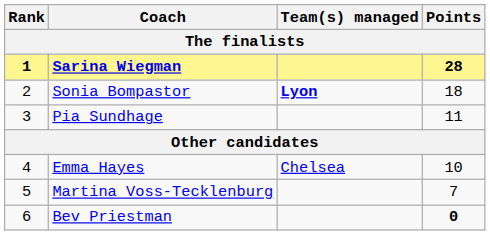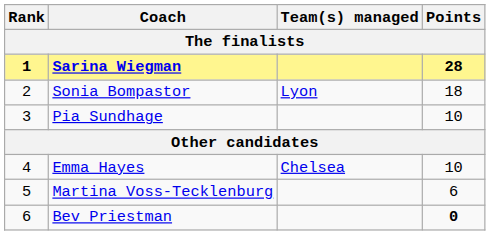 <table class="wikitable">
 <tr>
 <th>Rank</th>
 <th>Coach</th>
 <th>Team(s) managed</th>
 <th>Points</th>
 </tr>
 <tr>
 <th colspan="5">The finalists</th>
 </tr>
 <tr style="background-color: #FFF68F; font-weight: bold;">
 <td align="center">1</td>
 <td> <a href='#'>Sarina Wiegman</a></td>
 <td></td>
 <td align="center">28</td>
 </tr>
 <tr>
 <td align="center">2</td>
 <td> <a href='#'>Sonia Bompastor</a></td>
-<td><strong> <a href='#'>Lyon</a></strong></td>
+<td> <a href='#'>Lyon</a></td>
 <td align="center">18</td>
 </tr>
 <tr>
 <td align="center">3</td>
 <td> <a href='#'>Pia Sundhage</a></td>
 <td></td>
-<td align="center">11</td>
+<td align="center">10</td>
 </tr>
 <tr>
 <th colspan="5">Other candidates</th>
 </tr>
 <tr>
 <td align="center">4</td>
 <td> <a href='#'>Emma Hayes</a></td>
 <td> <a href='#'>Chelsea</a></td>
 <td align="center">10</td>
 </tr>
 <tr>
 <td align="center">5</td>
 <td> <a href='#'>Martina Voss-Tecklenburg</a></td>
 <td></td>
-<td align="center">7</td>
+<td align="center">6</td>
 </tr>
 <tr>
 <td align="center">6</td>
 <td> <a href='#'>Bev Priestman</a></td>
 <td></td>
 <td align="center"><strong>0</strong></td>
 </tr>
 </table>
